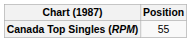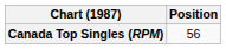 <table class="wikitable plainrowheaders" style="text-align:center">
 <tr>
 <th>Chart (1987)</th>
 <th>Position</th>
 </tr>
 <tr>
 <th scope="row">Canada Top Singles (<em>RPM</em>)</th>
-<td>55</td>
+<td>56</td>
 </tr>
 </table>
